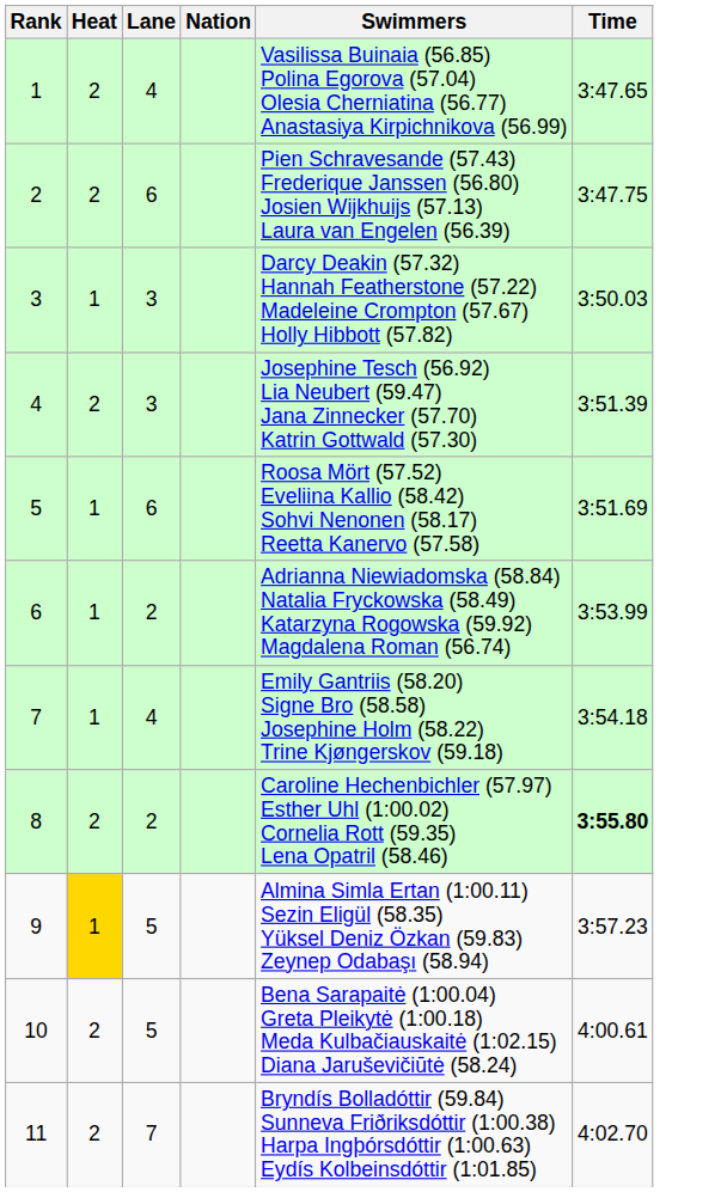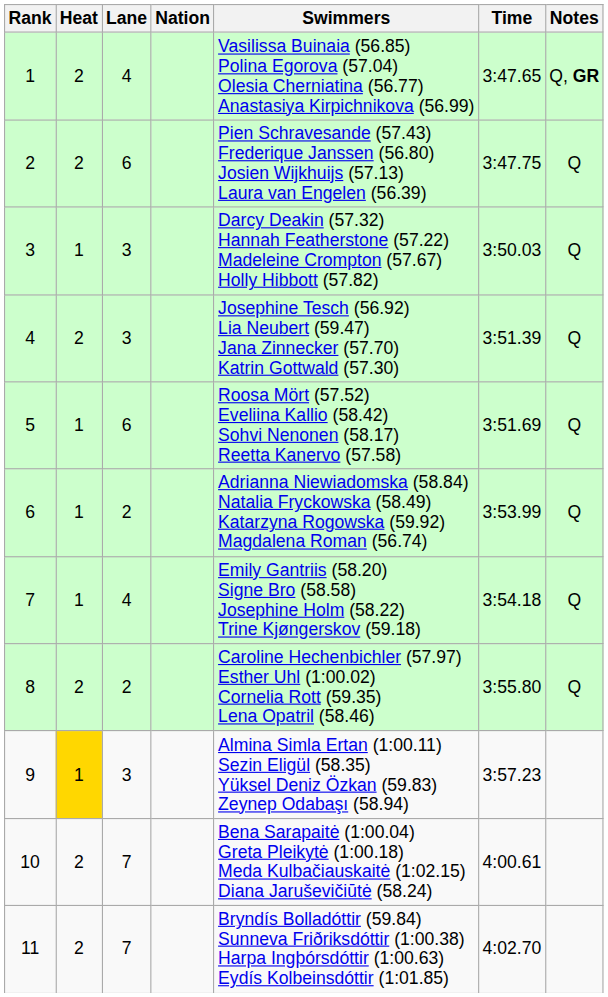 <table class="wikitable sortable" style="text-align:center">
 <tr>
 <th>Rank</th>
 <th>Heat</th>
 <th>Lane</th>
 <th>Nation</th>
 <th>Swimmers</th>
 <th>Time</th>
+<th>Notes</th>
 </tr>
 <tr bgcolor=ccffcc>
 <td>1</td>
 <td>2</td>
 <td>4</td>
 <td align=left></td>
 <td align= left><a href='#'>Vasilissa Buinaia</a> (56.85)<br><a href='#'>Polina Egorova</a> (57.04)<br><a href='#'>Olesia Cherniatina</a> (56.77)<br><a href='#'>Anastasiya Kirpichnikova</a> (56.99)</td>
 <td>3:47.65</td>
+<td>Q, <strong>GR</strong></td>
 </tr>
 <tr bgcolor=ccffcc>
 <td>2</td>
 <td>2</td>
 <td>6</td>
 <td align= left></td>
 <td align= left><a href='#'>Pien Schravesande</a> (57.43)<br><a href='#'>Frederique Janssen</a> (56.80)<br><a href='#'>Josien Wijkhuijs</a> (57.13)<br><a href='#'>Laura van Engelen</a> (56.39)</td>
 <td>3:47.75</td>
+<td>Q</td>
 </tr>
 <tr bgcolor=ccffcc>
 <td>3</td>
 <td>1</td>
 <td>3</td>
 <td align= left></td>
 <td align= left><a href='#'>Darcy Deakin</a> (57.32)<br><a href='#'>Hannah Featherstone</a> (57.22)<br><a href='#'>Madeleine Crompton</a> (57.67)<br><a href='#'>Holly Hibbott</a> (57.82)</td>
 <td>3:50.03</td>
+<td>Q</td>
 </tr>
 <tr bgcolor=ccffcc>
 <td>4</td>
 <td>2</td>
 <td>3</td>
 <td align=left></td>
 <td align=left><a href='#'>Josephine Tesch</a> (56.92)<br><a href='#'>Lia Neubert</a> (59.47)<br><a href='#'>Jana Zinnecker</a> (57.70)<br><a href='#'>Katrin Gottwald</a> (57.30)</td>
 <td>3:51.39</td>
+<td>Q</td>
 </tr>
 <tr bgcolor=ccffcc>
 <td>5</td>
 <td>1</td>
 <td>6</td>
 <td align=left></td>
 <td align= left><a href='#'>Roosa Mört</a> (57.52)<br><a href='#'>Eveliina Kallio</a> (58.42)<br><a href='#'>Sohvi Nenonen</a> (58.17)<br><a href='#'>Reetta Kanervo</a> (57.58)</td>
 <td>3:51.69</td>
+<td>Q</td>
 </tr>
 <tr bgcolor=ccffcc>
 <td>6</td>
 <td>1</td>
 <td>2</td>
 <td align= left></td>
 <td align= left><a href='#'>Adrianna Niewiadomska</a> (58.84)<br><a href='#'>Natalia Fryckowska</a> (58.49)<br><a href='#'>Katarzyna Rogowska</a> (59.92)<br><a href='#'>Magdalena Roman</a> (56.74)</td>
 <td>3:53.99</td>
+<td>Q</td>
 </tr>
 <tr bgcolor=ccffcc>
 <td>7</td>
 <td>1</td>
 <td>4</td>
 <td align= left></td>
 <td align= left><a href='#'>Emily Gantriis</a> (58.20)<br><a href='#'>Signe Bro</a> (58.58)<br><a href='#'>Josephine Holm</a> (58.22)<br><a href='#'>Trine Kjøngerskov</a> (59.18)</td>
 <td>3:54.18</td>
+<td>Q</td>
 </tr>
 <tr bgcolor=ccffcc>
 <td>8</td>
 <td>2</td>
 <td>2</td>
 <td align=left></td>
 <td align= left><a href='#'>Caroline Hechenbichler</a> (57.97)<br><a href='#'>Esther Uhl</a> (1:00.02)<br><a href='#'>Cornelia Rott</a> (59.35)<br><a href='#'>Lena Opatril</a> (58.46)</td>
-<td><strong>3:55.80</strong></td>
+<td>3:55.80</td>
+<td>Q</td>
 </tr>
 <tr>
 <td>9</td>
 <td style="background: gold;">1</td>
-<td>5</td>
+<td>3</td>
 <td align= left></td>
 <td align= left><a href='#'>Almina Simla Ertan</a> (1:00.11)<br><a href='#'>Sezin Eligül</a> (58.35)<br><a href='#'>Yüksel Deniz Özkan</a> (59.83)<br><a href='#'>Zeynep Odabaşı</a> (58.94)</td>
 <td>3:57.23</td>
+<td></td>
 </tr>
 <tr>
 <td>10</td>
 <td>2</td>
-<td>5</td>
+<td>7</td>
 <td align= left></td>
 <td align= left><a href='#'>Bena Sarapaitė</a> (1:00.04)<br><a href='#'>Greta Pleikytė</a> (1:00.18)<br><a href='#'>Meda Kulbačiauskaitė</a> (1:02.15)<br><a href='#'>Diana Jaruševičiūtė</a> (58.24)</td>
 <td>4:00.61</td>
+<td></td>
 </tr>
 <tr>
 <td>11</td>
 <td>2</td>
 <td>7</td>
 <td align= left></td>
 <td align= left><a href='#'>Bryndís Bolladóttir</a> (59.84)<br><a href='#'>Sunneva Friðriksdóttir</a> (1:00.38)<br><a href='#'>Harpa Ingþórsdóttir</a> (1:00.63)<br><a href='#'>Eydís Kolbeinsdóttir</a> (1:01.85)</td>
 <td>4:02.70</td>
+<td></td>
 </tr>
 </table>
